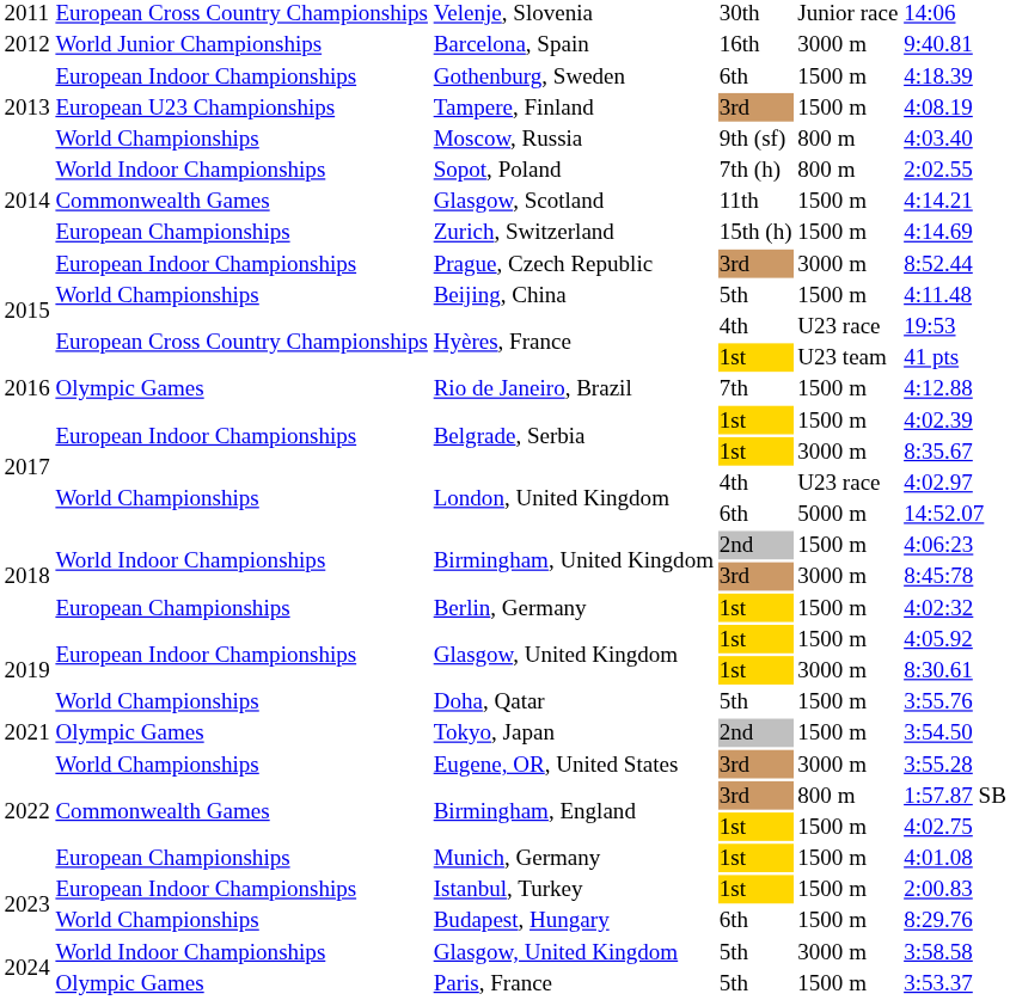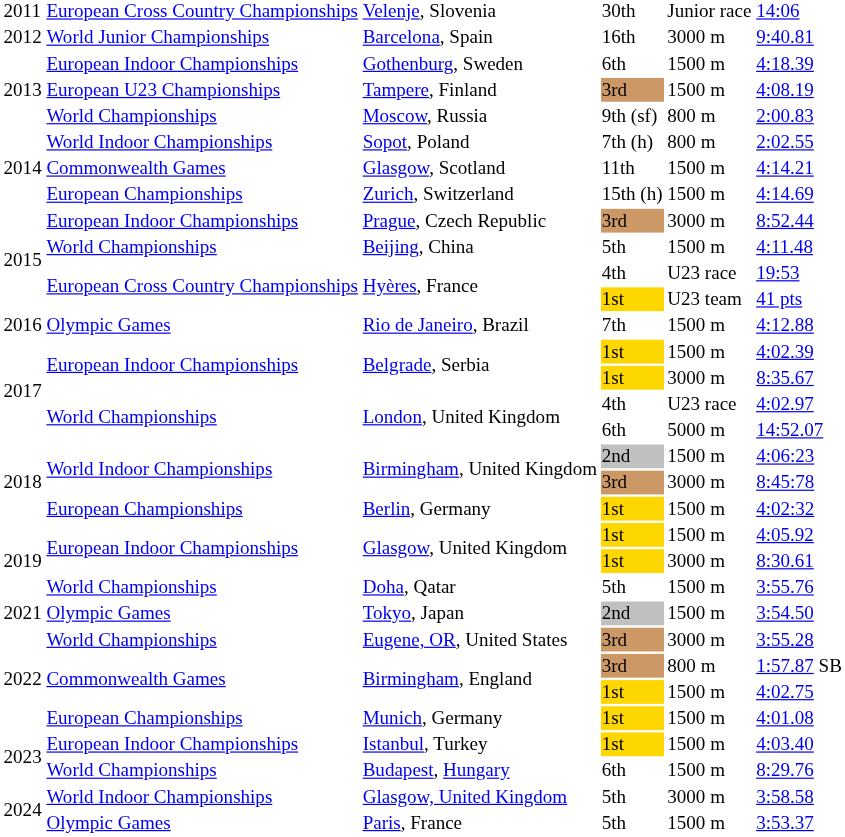 <table>
 <tr>
 <td>2011</td>
 <td><a href='#'>European Cross Country Championships</a></td>
 <td><a href='#'>Velenje</a>, Slovenia</td>
 <td>30th</td>
 <td>Junior race</td>
 <td><a href='#'>14:06</a></td>
 </tr>
 <tr>
 <td>2012</td>
 <td><a href='#'>World Junior Championships</a></td>
 <td><a href='#'>Barcelona</a>, Spain</td>
 <td>16th</td>
 <td>3000 m</td>
 <td><a href='#'>9:40.81</a></td>
 </tr>
 <tr>
 <td rowspan=3>2013</td>
 <td><a href='#'>European Indoor Championships</a></td>
 <td><a href='#'>Gothenburg</a>, Sweden</td>
 <td>6th</td>
 <td>1500 m</td>
 <td><a href='#'>4:18.39</a> </td>
 </tr>
 <tr>
 <td><a href='#'>European U23 Championships</a></td>
 <td><a href='#'>Tampere</a>, Finland</td>
 <td bgcolor=cc9966>3rd</td>
 <td>1500 m</td>
 <td><a href='#'>4:08.19</a></td>
 </tr>
 <tr>
 <td><a href='#'>World Championships</a></td>
 <td><a href='#'>Moscow</a>, Russia</td>
 <td>9th (sf)</td>
 <td>800 m</td>
-<td><a href='#'>4:03.40</a></td>
+<td><a href='#'>2:00.83</a></td>
 </tr>
 <tr>
 <td rowspan=3>2014</td>
 <td><a href='#'>World Indoor Championships</a></td>
 <td><a href='#'>Sopot</a>, Poland</td>
 <td>7th (h)</td>
 <td>800 m</td>
 <td><a href='#'>2:02.55</a></td>
 </tr>
 <tr>
 <td><a href='#'>Commonwealth Games</a></td>
 <td><a href='#'>Glasgow</a>, Scotland</td>
 <td>11th</td>
 <td>1500 m</td>
 <td><a href='#'>4:14.21</a></td>
 </tr>
 <tr>
 <td><a href='#'>European Championships</a></td>
 <td><a href='#'>Zurich</a>, Switzerland</td>
 <td>15th (h)</td>
 <td>1500 m</td>
 <td><a href='#'>4:14.69</a></td>
 </tr>
 <tr>
 <td rowspan=4>2015</td>
 <td><a href='#'>European Indoor Championships</a></td>
 <td><a href='#'>Prague</a>, Czech Republic</td>
 <td bgcolor=cc9966>3rd</td>
 <td>3000 m</td>
 <td><a href='#'>8:52.44</a></td>
 </tr>
 <tr>
 <td><a href='#'>World Championships</a></td>
 <td><a href='#'>Beijing</a>, China</td>
 <td>5th</td>
 <td>1500 m</td>
 <td><a href='#'>4:11.48</a></td>
 </tr>
 <tr>
 <td rowspan=2><a href='#'>European Cross Country Championships</a></td>
 <td rowspan=2><a href='#'>Hyères</a>, France</td>
 <td>4th</td>
 <td>U23 race</td>
 <td><a href='#'>19:53</a></td>
 </tr>
 <tr>
 <td bgcolor=gold>1st</td>
 <td>U23 team</td>
 <td><a href='#'>41 pts</a></td>
 </tr>
 <tr>
 <td>2016</td>
 <td><a href='#'>Olympic Games</a></td>
 <td><a href='#'>Rio de Janeiro</a>, Brazil</td>
 <td>7th</td>
 <td>1500 m</td>
 <td><a href='#'>4:12.88</a></td>
 </tr>
 <tr>
 <td rowspan=4>2017</td>
 <td rowspan=2><a href='#'>European Indoor Championships</a></td>
 <td rowspan=2><a href='#'>Belgrade</a>, Serbia</td>
 <td bgcolor=gold>1st</td>
 <td>1500 m</td>
 <td><a href='#'>4:02.39</a></td>
 </tr>
 <tr>
 <td bgcolor=gold>1st</td>
 <td>3000 m</td>
 <td><a href='#'>8:35.67</a></td>
 </tr>
 <tr>
 <td rowspan=2><a href='#'>World Championships</a></td>
 <td rowspan=2><a href='#'>London</a>, United Kingdom</td>
 <td>4th</td>
 <td>U23 race</td>
 <td><a href='#'>4:02.97</a></td>
 </tr>
 <tr>
 <td>6th</td>
 <td>5000 m</td>
 <td><a href='#'>14:52.07</a></td>
 </tr>
 <tr>
 <td rowspan=3>2018</td>
 <td rowspan=2><a href='#'>World Indoor Championships</a></td>
 <td rowspan=2><a href='#'>Birmingham</a>, United Kingdom</td>
 <td bgcolor=silver>2nd</td>
 <td>1500 m</td>
 <td><a href='#'>4:06:23</a></td>
 </tr>
 <tr>
 <td bgcolor=cc9966>3rd</td>
 <td>3000 m</td>
 <td><a href='#'>8:45:78</a></td>
 </tr>
 <tr>
 <td><a href='#'>European Championships</a></td>
 <td><a href='#'>Berlin</a>, Germany</td>
 <td bgcolor=gold>1st</td>
 <td>1500 m</td>
 <td><a href='#'>4:02:32</a></td>
 </tr>
 <tr>
 <td rowspan=3>2019</td>
 <td rowspan=2><a href='#'>European Indoor Championships</a></td>
 <td rowspan=2><a href='#'>Glasgow</a>, United Kingdom</td>
 <td bgcolor=gold>1st</td>
 <td>1500 m</td>
 <td><a href='#'>4:05.92</a></td>
 </tr>
 <tr>
 <td bgcolor=gold>1st</td>
 <td>3000 m</td>
 <td><a href='#'>8:30.61</a></td>
 </tr>
 <tr>
 <td><a href='#'>World Championships</a></td>
 <td><a href='#'>Doha</a>, Qatar</td>
 <td>5th</td>
 <td>1500 m</td>
 <td><a href='#'>3:55.76</a></td>
 </tr>
 <tr>
 <td>2021</td>
 <td><a href='#'>Olympic Games</a></td>
 <td><a href='#'>Tokyo</a>, Japan</td>
 <td bgcolor=silver>2nd</td>
 <td>1500 m</td>
 <td><a href='#'>3:54.50</a></td>
 </tr>
 <tr>
 <td rowspan=4>2022</td>
 <td><a href='#'>World Championships</a></td>
 <td><a href='#'>Eugene, OR</a>, United States</td>
 <td bgcolor=cc9966>3rd</td>
 <td>3000 m</td>
 <td><a href='#'>3:55.28</a> </td>
 </tr>
 <tr>
 <td rowspan=2><a href='#'>Commonwealth Games</a></td>
 <td rowspan=2><a href='#'>Birmingham</a>, England</td>
 <td bgcolor=cc9966>3rd</td>
 <td>800 m</td>
 <td><a href='#'>1:57.87</a> SB</td>
 </tr>
 <tr>
 <td bgcolor=gold>1st</td>
 <td>1500 m</td>
 <td><a href='#'>4:02.75</a></td>
 </tr>
 <tr>
 <td><a href='#'>European Championships</a></td>
 <td><a href='#'>Munich</a>, Germany</td>
 <td bgcolor=gold>1st</td>
 <td>1500 m</td>
 <td><a href='#'>4:01.08</a></td>
 </tr>
 <tr>
 <td rowspan=2>2023</td>
 <td><a href='#'>European Indoor Championships</a></td>
 <td><a href='#'>Istanbul</a>, Turkey</td>
 <td bgcolor=gold>1st</td>
 <td>1500 m</td>
-<td><a href='#'>2:00.83</a></td>
+<td><a href='#'>4:03.40</a></td>
 </tr>
 <tr>
 <td><a href='#'>World Championships</a></td>
 <td><a href='#'>Budapest</a>, <a href='#'>Hungary</a></td>
 <td>6th</td>
 <td>1500 m</td>
 <td><a href='#'>8:29.76</a></td>
 </tr>
 <tr>
 <td rowspan=2>2024</td>
 <td><a href='#'>World Indoor Championships</a></td>
 <td><a href='#'>Glasgow, United Kingdom</a></td>
 <td>5th</td>
 <td>3000 m</td>
 <td><a href='#'>3:58.58</a></td>
 </tr>
 <tr>
 <td><a href='#'>Olympic Games</a></td>
 <td><a href='#'>Paris</a>, France</td>
 <td>5th</td>
 <td>1500 m</td>
 <td><a href='#'>3:53.37</a></td>
 </tr>
 </table>
